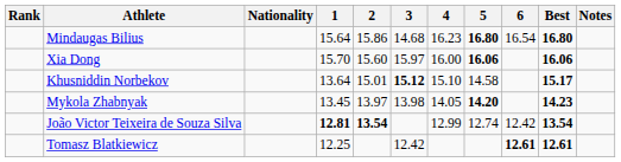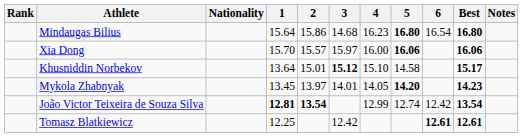 <table class="wikitable sortable" style="text-align:center">
 <tr>
 <th>Rank</th>
 <th>Athlete</th>
 <th>Nationality</th>
 <th width="25">1</th>
 <th width="25">2</th>
 <th width="25">3</th>
 <th width="25">4</th>
 <th width="25">5</th>
 <th width="25">6</th>
 <th>Best</th>
 <th>Notes</th>
 </tr>
 <tr>
 <td></td>
 <td align=left><a href='#'>Mindaugas Bilius</a></td>
 <td align=left></td>
 <td>15.64</td>
 <td>15.86</td>
 <td>14.68</td>
 <td>16.23</td>
 <td><strong>16.80</strong></td>
 <td>16.54</td>
 <td><strong>16.80</strong></td>
 <td></td>
 </tr>
 <tr>
 <td></td>
 <td align=left><a href='#'>Xia Dong</a></td>
 <td align=left></td>
 <td>15.70</td>
-<td>15.60</td>
+<td>15.57</td>
 <td>15.97</td>
 <td>16.00</td>
 <td><strong>16.06</strong></td>
 <td></td>
 <td><strong>16.06</strong></td>
 <td></td>
 </tr>
 <tr>
 <td></td>
 <td align=left><a href='#'>Khusniddin Norbekov</a></td>
 <td align=left></td>
 <td>13.64</td>
 <td>15.01</td>
 <td><strong>15.12</strong></td>
 <td>15.10</td>
 <td>14.58</td>
 <td></td>
 <td><strong>15.17</strong></td>
 <td></td>
 </tr>
 <tr>
 <td></td>
 <td align=left><a href='#'>Mykola Zhabnyak</a></td>
 <td align=left></td>
 <td>13.45</td>
 <td>13.97</td>
-<td>13.98</td>
+<td>14.01</td>
 <td>14.05</td>
 <td><strong>14.20</strong></td>
 <td></td>
 <td><strong>14.23</strong></td>
 <td></td>
 </tr>
 <tr>
 <td></td>
 <td align=left><a href='#'>João Victor Teixeira de Souza Silva</a></td>
 <td align=left></td>
 <td><strong>12.81</strong></td>
 <td><strong>13.54</strong></td>
 <td></td>
 <td>12.99</td>
 <td>12.74</td>
 <td>12.42</td>
 <td><strong>13.54</strong></td>
 <td></td>
 </tr>
 <tr>
 <td></td>
 <td align=left><a href='#'>Tomasz Blatkiewicz</a></td>
 <td align=left></td>
 <td>12.25</td>
 <td></td>
 <td>12.42</td>
 <td></td>
 <td></td>
 <td><strong>12.61</strong></td>
 <td><strong>12.61</strong></td>
 <td></td>
 </tr>
 </table>
